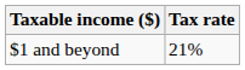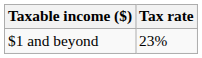 <table class="wikitable" border="1">
 <tr style="background:#CCC;">
 <th><strong>Taxable income ($)</strong></th>
 <th><strong>Tax rate</strong></th>
 </tr>
 <tr>
 <td>$1 and beyond</td>
-<td>21%</td>
+<td>23%</td>
 </tr>
 </table>
